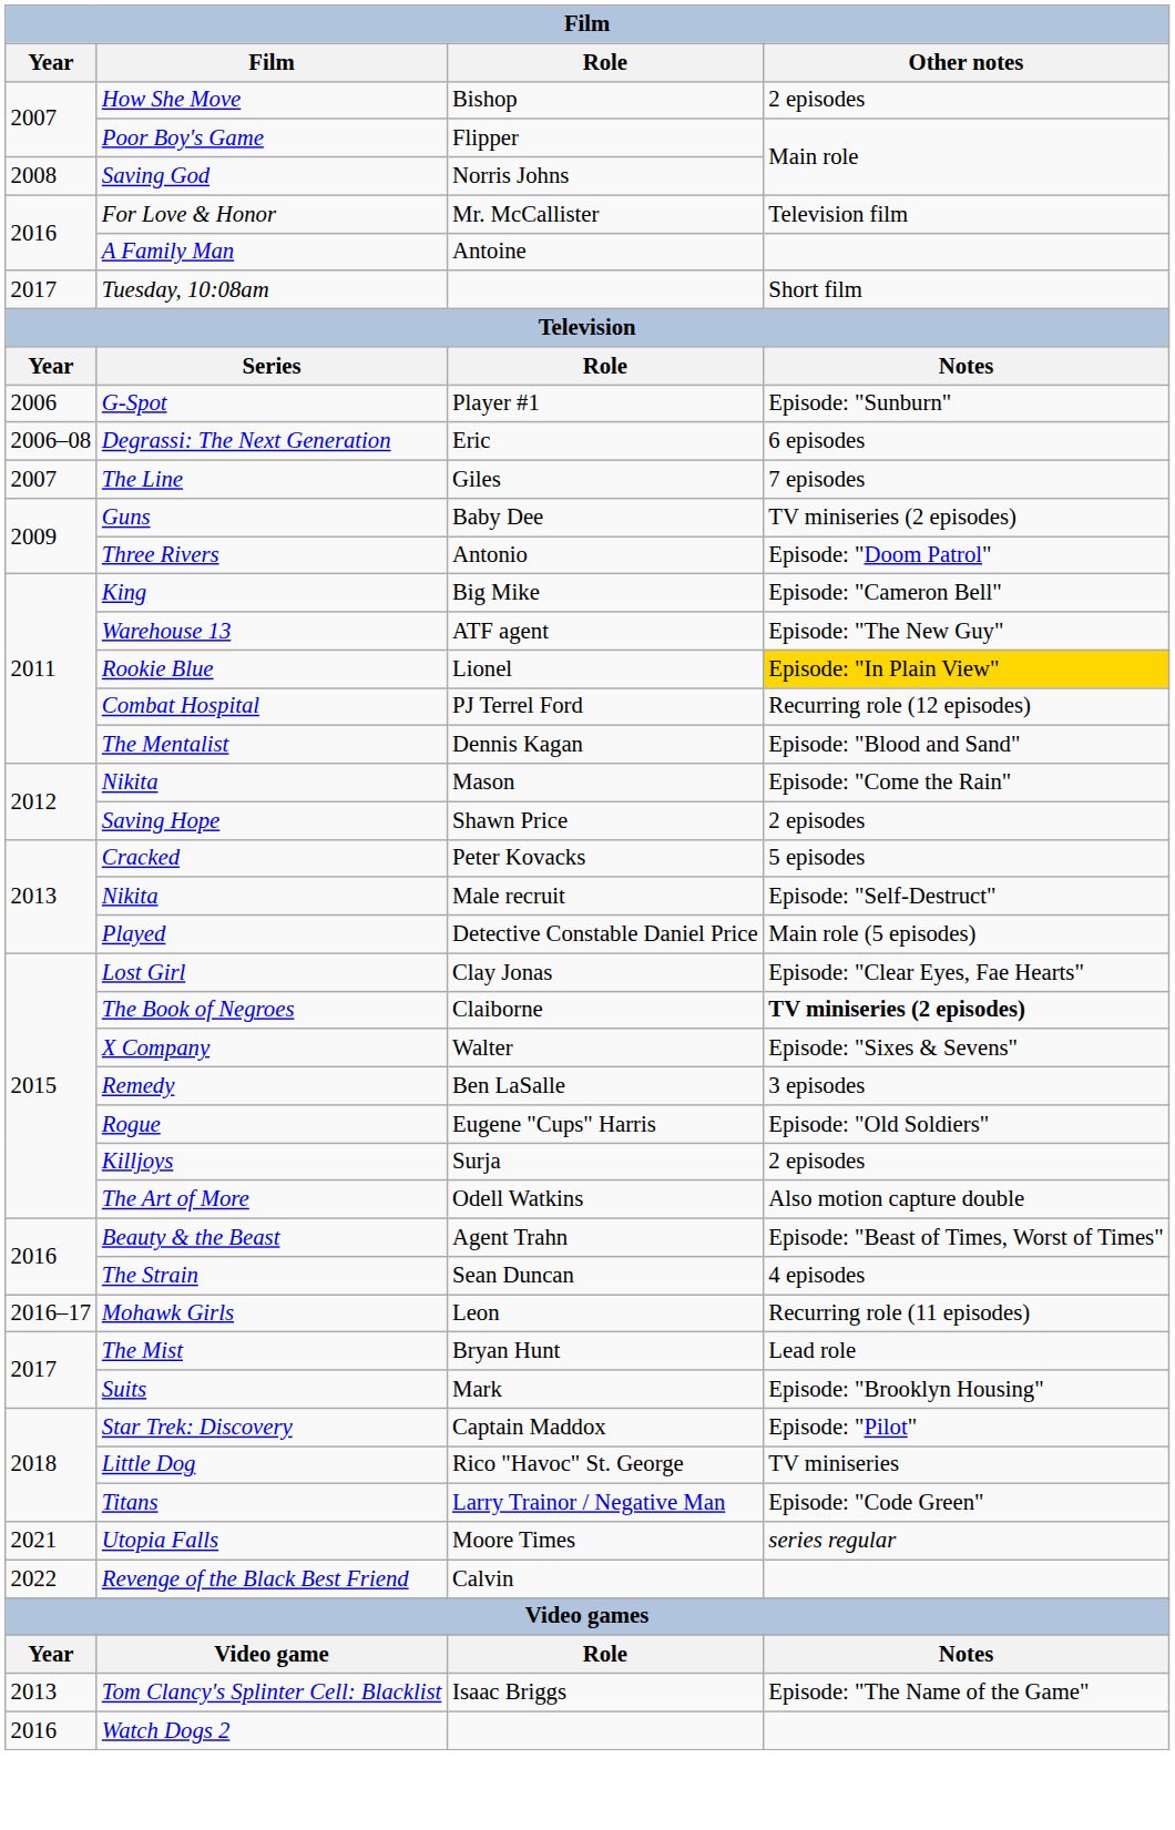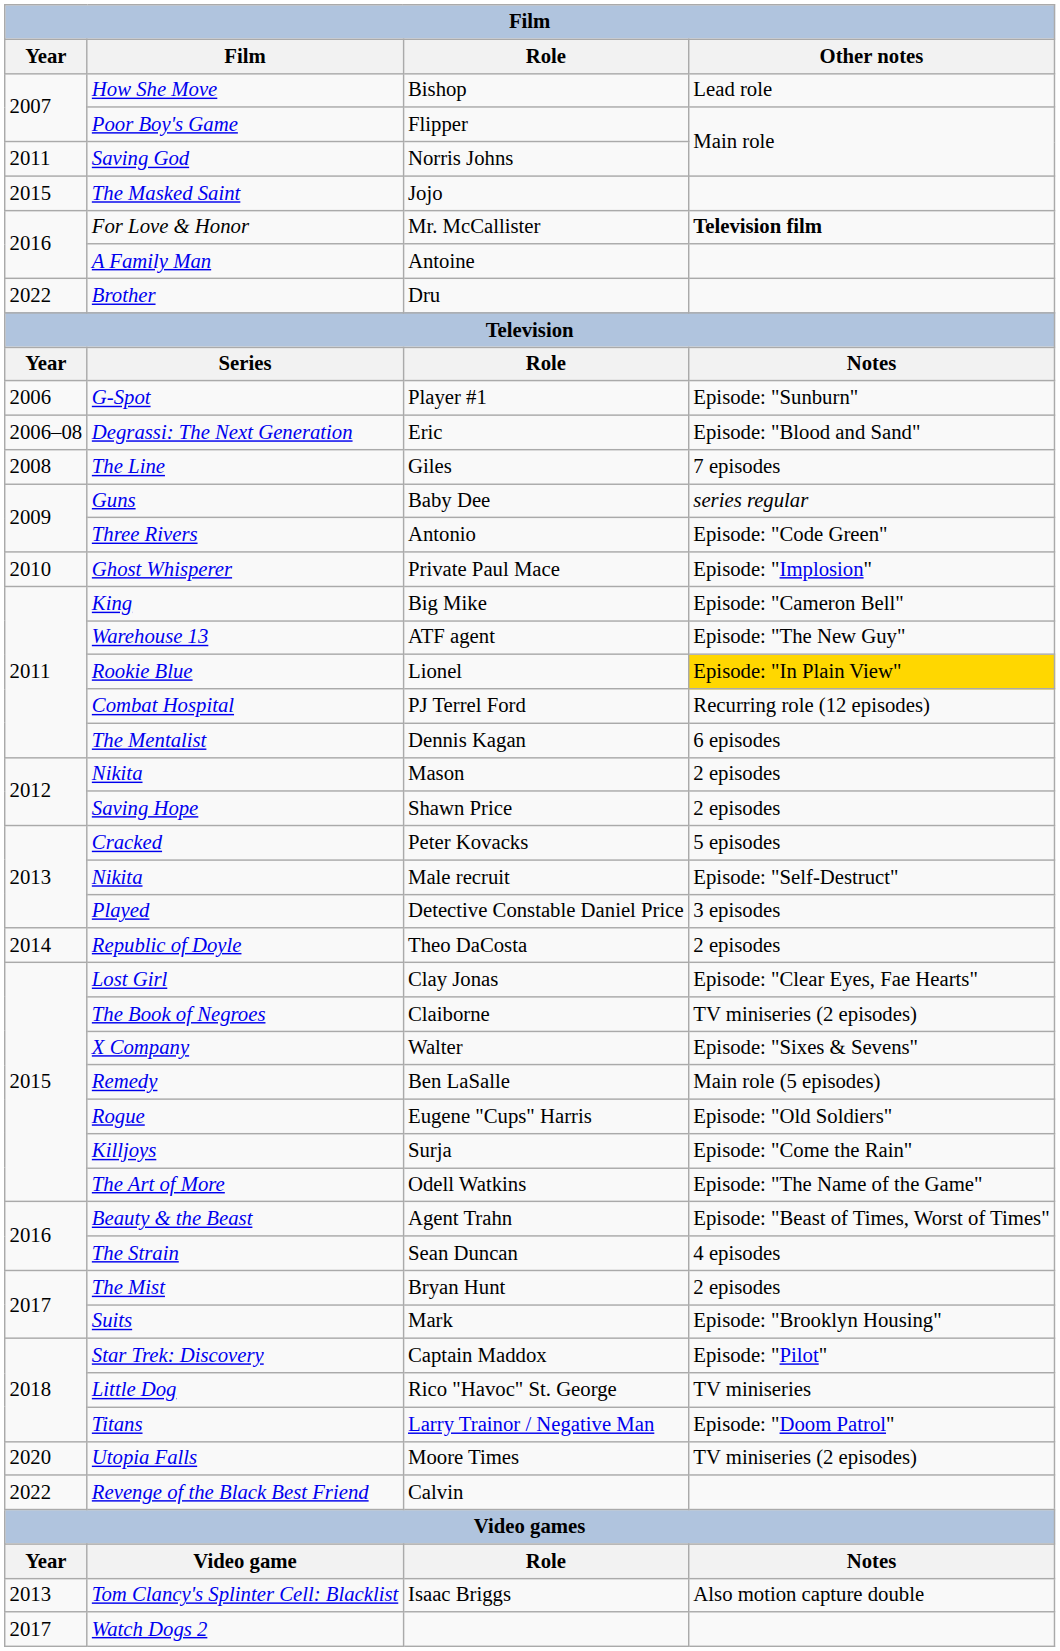 <table class="wikitable" style="font-size: 90%;">
 <tr>
 <th colspan="4" style="background: LightSteelBlue">Film</th>
 </tr>
 <tr>
 <th>Year</th>
 <th>Film</th>
 <th>Role</th>
 <th>Other notes</th>
 </tr>
 <tr>
 <td rowspan="2">2007</td>
 <td><em><a href='#'>How She Move</a></em></td>
 <td>Bishop</td>
-<td>2 episodes</td>
+<td>Lead role</td>
 </tr>
 <tr>
 <td><em><a href='#'>Poor Boy's Game</a></em></td>
 <td>Flipper</td>
 <td rowspan="2">Main role</td>
 </tr>
 <tr>
-<td>2008</td>
+<td>2011</td>
 <td><em><a href='#'>Saving God</a></em></td>
 <td>Norris Johns</td>
+</tr>
+<tr>
+<td>2015</td>
+<td><em><a href='#'>The Masked Saint</a></em></td>
+<td>Jojo</td>
+<td></td>
 </tr>
 <tr>
 <td rowspan="2">2016</td>
 <td><em>For Love & Honor</em></td>
 <td>Mr. McCallister</td>
-<td>Television film</td>
+<td><strong>Television film</strong></td>
 </tr>
 <tr>
 <td><em><a href='#'>A Family Man</a></em></td>
 <td>Antoine</td>
 <td></td>
 </tr>
 <tr>
-<td>2017</td>
-<td><em>Tuesday, 10:08am</em></td>
+<td>2022</td>
+<td><em><a href='#'>Brother</a></em></td>
+<td>Dru</td>
 <td></td>
-<td>Short film</td>
 </tr>
 <tr>
 <th colspan="4" style="background: LightSteelBlue">Television</th>
 </tr>
 <tr>
 <th>Year</th>
 <th>Series</th>
 <th>Role</th>
 <th>Notes</th>
 </tr>
 <tr>
 <td>2006</td>
 <td><em><a href='#'>G-Spot</a></em></td>
 <td>Player #1</td>
 <td>Episode: "Sunburn"</td>
 </tr>
 <tr>
 <td>2006–08</td>
 <td><em><a href='#'>Degrassi: The Next Generation</a></em></td>
 <td>Eric</td>
-<td>6 episodes</td>
+<td>Episode: "Blood and Sand"</td>
 </tr>
 <tr>
-<td>2007</td>
+<td>2008</td>
 <td><em><a href='#'>The Line</a></em></td>
 <td>Giles</td>
 <td>7 episodes</td>
 </tr>
 <tr>
 <td rowspan="2">2009</td>
 <td><em><a href='#'>Guns</a></em></td>
 <td>Baby Dee</td>
-<td>TV miniseries (2 episodes)</td>
+<td><em>series regular</em></td>
 </tr>
 <tr>
 <td><em><a href='#'>Three Rivers</a></em></td>
 <td>Antonio</td>
-<td>Episode: "<a href='#'>Doom Patrol</a>"</td>
+<td>Episode: "Code Green"</td>
+</tr>
+<tr>
+<td>2010</td>
+<td><em><a href='#'>Ghost Whisperer</a></em></td>
+<td>Private Paul Mace</td>
+<td>Episode: "<a href='#'>Implosion</a>"</td>
 </tr>
 <tr>
 <td rowspan="5">2011</td>
 <td><em><a href='#'>King</a></em></td>
 <td>Big Mike</td>
 <td>Episode: "Cameron Bell"</td>
 </tr>
 <tr>
 <td><em><a href='#'>Warehouse 13</a></em></td>
 <td>ATF agent</td>
 <td>Episode: "The New Guy"</td>
 </tr>
 <tr>
 <td><em><a href='#'>Rookie Blue</a></em></td>
 <td>Lionel</td>
 <td style="background: gold;">Episode: "In Plain View"</td>
 </tr>
 <tr>
 <td><em><a href='#'>Combat Hospital</a></em></td>
 <td>PJ Terrel Ford</td>
 <td>Recurring role (12 episodes)</td>
 </tr>
 <tr>
 <td><em><a href='#'>The Mentalist</a></em></td>
 <td>Dennis Kagan</td>
-<td>Episode: "Blood and Sand"</td>
+<td>6 episodes</td>
 </tr>
 <tr>
 <td rowspan="2">2012</td>
 <td><em><a href='#'>Nikita</a></em></td>
 <td>Mason</td>
-<td>Episode: "Come the Rain"</td>
+<td>2 episodes</td>
 </tr>
 <tr>
 <td><em><a href='#'>Saving Hope</a></em></td>
 <td>Shawn Price</td>
 <td>2 episodes</td>
 </tr>
 <tr>
 <td rowspan="3">2013</td>
 <td><em><a href='#'>Cracked</a></em></td>
 <td>Peter Kovacks</td>
 <td>5 episodes</td>
 </tr>
 <tr>
 <td><em><a href='#'>Nikita</a></em></td>
 <td>Male recruit</td>
 <td>Episode: "Self-Destruct"</td>
 </tr>
 <tr>
 <td><em><a href='#'>Played</a></em></td>
 <td>Detective Constable Daniel Price</td>
-<td>Main role (5 episodes)</td>
+<td>3 episodes</td>
+</tr>
+<tr>
+<td>2014</td>
+<td><em><a href='#'>Republic of Doyle</a></em></td>
+<td>Theo DaCosta</td>
+<td>2 episodes</td>
 </tr>
 <tr>
 <td rowspan="7">2015</td>
 <td><em><a href='#'>Lost Girl</a></em></td>
 <td>Clay Jonas</td>
 <td>Episode: "Clear Eyes, Fae Hearts"</td>
 </tr>
 <tr>
 <td><em><a href='#'>The Book of Negroes</a></em></td>
 <td>Claiborne</td>
-<td><strong>TV miniseries (2 episodes)</strong></td>
+<td>TV miniseries (2 episodes)</td>
 </tr>
 <tr>
 <td><em><a href='#'>X Company</a></em></td>
 <td>Walter</td>
 <td>Episode: "Sixes & Sevens"</td>
 </tr>
 <tr>
 <td><em><a href='#'>Remedy</a></em></td>
 <td>Ben LaSalle</td>
-<td>3 episodes</td>
+<td>Main role (5 episodes)</td>
 </tr>
 <tr>
 <td><em><a href='#'>Rogue</a></em></td>
 <td>Eugene "Cups" Harris</td>
 <td>Episode: "Old Soldiers"</td>
 </tr>
 <tr>
 <td><em><a href='#'>Killjoys</a></em></td>
 <td>Surja</td>
-<td>2 episodes</td>
+<td>Episode: "Come the Rain"</td>
 </tr>
 <tr>
 <td><em><a href='#'>The Art of More</a></em></td>
 <td>Odell Watkins</td>
-<td>Also motion capture double</td>
+<td>Episode: "The Name of the Game"</td>
 </tr>
 <tr>
 <td rowspan="2">2016</td>
 <td><em><a href='#'>Beauty & the Beast</a></em></td>
 <td>Agent Trahn</td>
 <td>Episode: "Beast of Times, Worst of Times"</td>
 </tr>
 <tr>
 <td><em><a href='#'>The Strain</a></em></td>
 <td>Sean Duncan</td>
 <td>4 episodes</td>
 </tr>
 <tr>
-<td>2016–17</td>
-<td><em><a href='#'>Mohawk Girls</a></em></td>
-<td>Leon</td>
-<td>Recurring role (11 episodes)</td>
-</tr>
-<tr>
 <td rowspan="2">2017</td>
 <td><em><a href='#'>The Mist</a></em></td>
 <td>Bryan Hunt</td>
-<td>Lead role</td>
+<td>2 episodes</td>
 </tr>
 <tr>
 <td><em><a href='#'>Suits</a></em></td>
 <td>Mark</td>
 <td>Episode: "Brooklyn Housing"</td>
 </tr>
 <tr>
 <td rowspan="3">2018</td>
 <td><em><a href='#'>Star Trek: Discovery</a></em></td>
 <td>Captain Maddox</td>
 <td>Episode: "<a href='#'>Pilot</a>"</td>
 </tr>
 <tr>
 <td><em><a href='#'>Little Dog</a></em></td>
 <td>Rico "Havoc" St. George</td>
 <td>TV miniseries</td>
 </tr>
 <tr>
 <td><em><a href='#'>Titans</a></em></td>
 <td><a href='#'>Larry Trainor / Negative Man</a></td>
-<td>Episode: "Code Green"</td>
+<td>Episode: "<a href='#'>Doom Patrol</a>"</td>
 </tr>
 <tr>
-<td>2021</td>
+<td>2020</td>
 <td><em><a href='#'>Utopia Falls</a></em></td>
 <td>Moore Times</td>
-<td><em>series regular</em></td>
+<td>TV miniseries (2 episodes)</td>
 </tr>
 <tr>
 <td>2022</td>
 <td><em><a href='#'>Revenge of the Black Best Friend</a></em></td>
 <td>Calvin</td>
 </tr>
 <tr>
 <th colspan="4" style="background: LightSteelBlue">Video games</th>
 </tr>
 <tr>
 <th>Year</th>
 <th>Video game</th>
 <th>Role</th>
 <th>Notes</th>
 </tr>
 <tr>
 <td>2013</td>
 <td><em><a href='#'>Tom Clancy's Splinter Cell: Blacklist</a></em></td>
 <td>Isaac Briggs</td>
-<td>Episode: "The Name of the Game"</td>
+<td>Also motion capture double</td>
 </tr>
 <tr>
-<td>2016</td>
+<td>2017</td>
 <td><em><a href='#'>Watch Dogs 2</a></em></td>
 <td></td>
 <td></td>
 </tr>
 </table>
